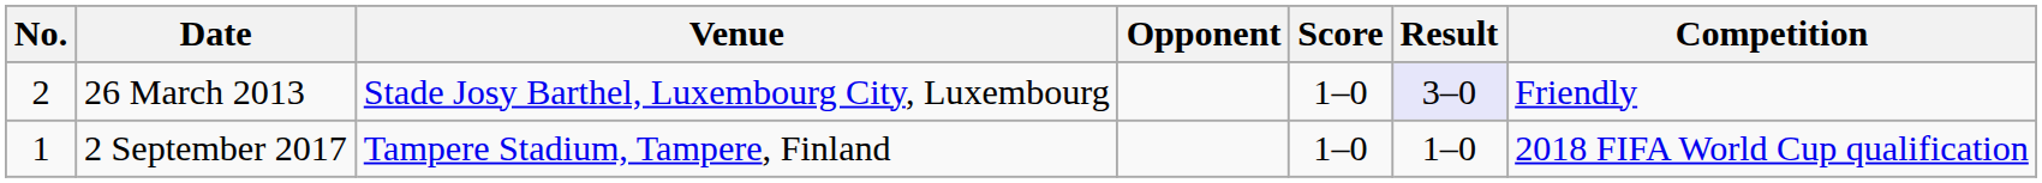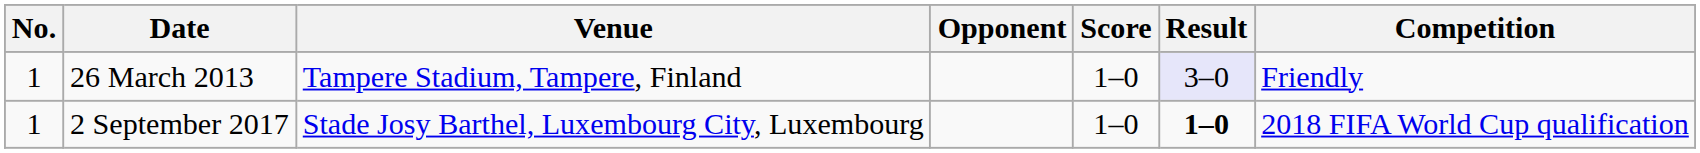 <table class="wikitable sortable">
 <tr>
 <th scope="col">No.</th>
 <th scope="col">Date</th>
 <th scope="col">Venue</th>
 <th scope="col">Opponent</th>
 <th scope="col">Score</th>
 <th scope="col">Result</th>
 <th scope="col">Competition</th>
 </tr>
 <tr>
-<td style="text-align:center">2</td>
+<td style="text-align:center">1</td>
 <td>26 March 2013</td>
-<td><a href='#'>Stade Josy Barthel, Luxembourg City</a>, Luxembourg</td>
+<td><a href='#'>Tampere Stadium, Tampere</a>, Finland</td>
 <td></td>
 <td style="text-align:center">1–0</td>
 <td style="background: lavender; text-align:center">3–0</td>
 <td><a href='#'>Friendly</a></td>
 </tr>
 <tr>
 <td style="text-align:center">1</td>
 <td>2 September 2017</td>
-<td><a href='#'>Tampere Stadium, Tampere</a>, Finland</td>
+<td><a href='#'>Stade Josy Barthel, Luxembourg City</a>, Luxembourg</td>
 <td></td>
 <td style="text-align:center">1–0</td>
-<td style="text-align:center">1–0</td>
+<td style="text-align:center"><strong>1–0</strong></td>
 <td><a href='#'>2018 FIFA World Cup qualification</a></td>
 </tr>
 </table>
